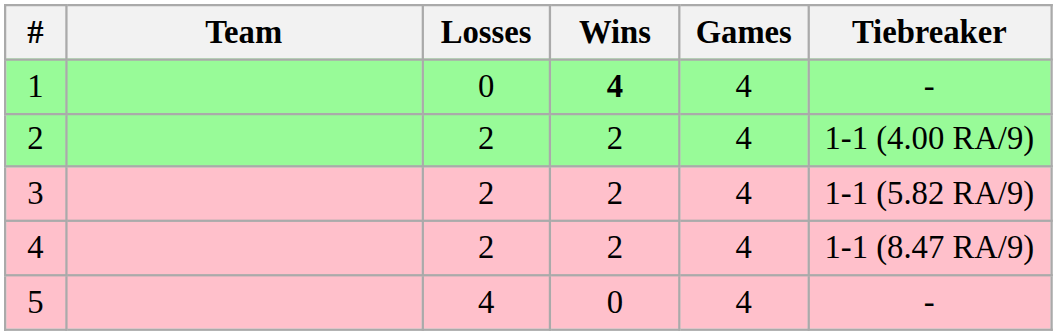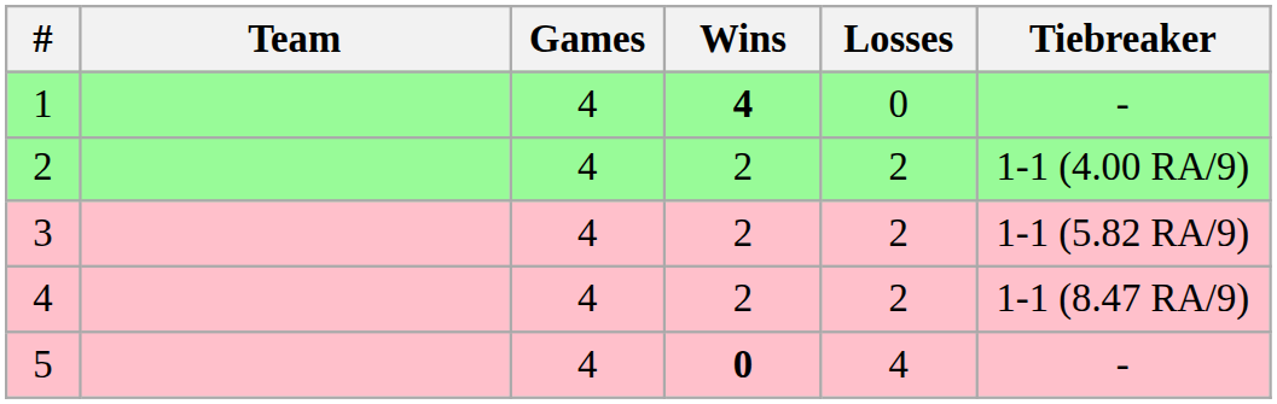 <table class=wikitable style="text-align:center; font-size:90%">
 <tr>
 <th width=20>#</th>
 <th width=150>Team</th>
+<th width=50>Games</th>
+<th width=50>Wins</th>
 <th width=50>Losses</th>
-<th width=50>Wins</th>
-<th width=50>Games</th>
 <th width=100>Tiebreaker</th>
 </tr>
 <tr bgcolor=#98fb98>
 <td>1</td>
 <td align=left></td>
+<td>4</td>
+<td><strong>4</strong></td>
 <td>0</td>
-<td><strong>4</strong></td>
-<td>4</td>
 <td>-</td>
 </tr>
 <tr bgcolor=#98fb98>
 <td>2</td>
 <td align=left></td>
+<td>4</td>
 <td>2</td>
 <td>2</td>
-<td>4</td>
 <td>1-1 (4.00 RA/9)</td>
 </tr>
 <tr bgcolor=pink>
 <td>3</td>
 <td align=left></td>
+<td>4</td>
 <td>2</td>
 <td>2</td>
-<td>4</td>
 <td>1-1 (5.82 RA/9)</td>
 </tr>
 <tr bgcolor=pink>
 <td>4</td>
 <td align=left></td>
+<td>4</td>
 <td>2</td>
 <td>2</td>
-<td>4</td>
 <td>1-1 (8.47 RA/9)</td>
 </tr>
 <tr bgcolor=pink>
 <td>5</td>
 <td align=left></td>
 <td>4</td>
-<td>0</td>
+<td><strong>0</strong></td>
 <td>4</td>
 <td>-</td>
 </tr>
 </table>
